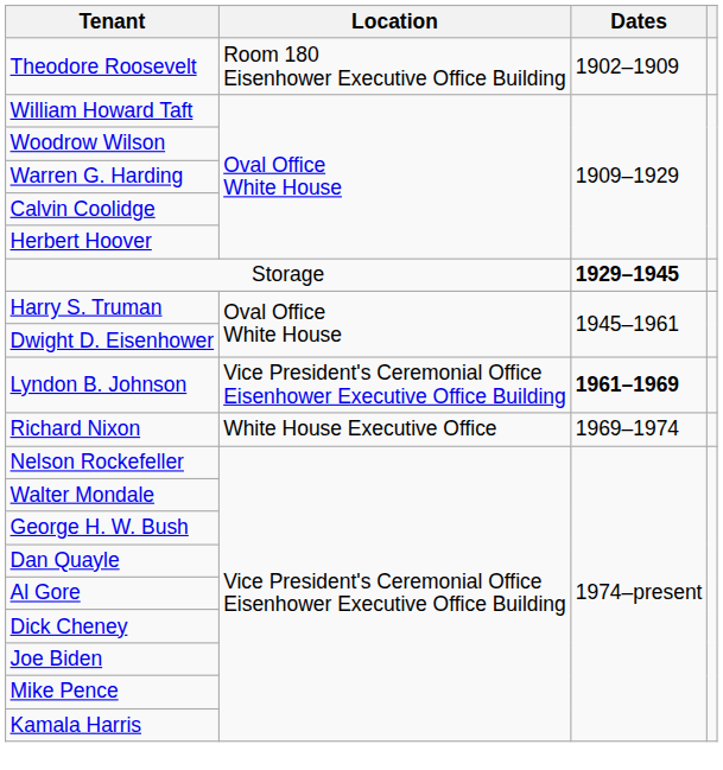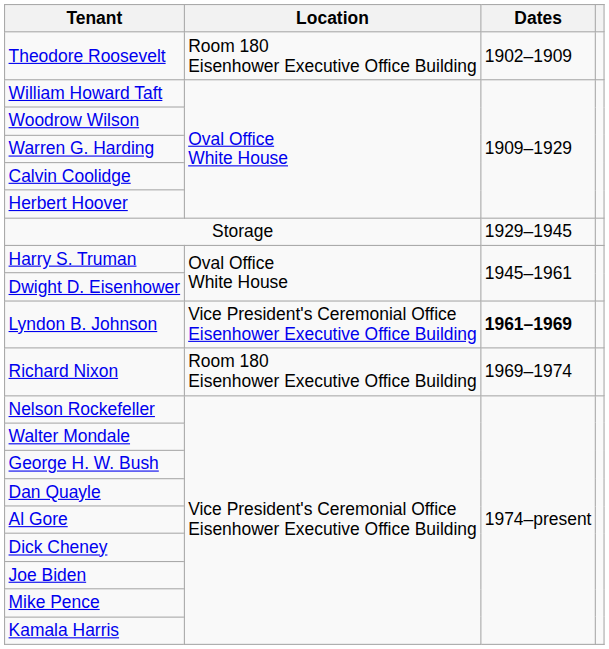 <table class="wikitable">
 <tr>
 <th scope=col>Tenant</th>
 <th scope=col>Location</th>
 <th scope=col>Dates</th>
 <th scope=col class=unsortable></th>
 </tr>
 <tr>
 <td><a href='#'>Theodore Roosevelt</a></td>
 <td>Room 180 <br> Eisenhower Executive Office Building</td>
 <td>1902–1909</td>
 <td></td>
 </tr>
 <tr>
 <td><a href='#'>William Howard Taft</a></td>
 <td rowspan="5"><a href='#'>Oval Office</a> <br> <a href='#'>White House</a></td>
 <td rowspan="5">1909–1929</td>
 <td rowspan="5"></td>
 </tr>
 <tr>
 <td><a href='#'>Woodrow Wilson</a></td>
 </tr>
 <tr>
 <td><a href='#'>Warren G. Harding</a></td>
 </tr>
 <tr>
 <td><a href='#'>Calvin Coolidge</a></td>
 </tr>
 <tr>
 <td><a href='#'>Herbert Hoover</a></td>
 </tr>
 <tr>
 <td colspan="2" align="center">Storage</td>
-<td><strong>1929–1945</strong></td>
+<td>1929–1945</td>
 <td></td>
 </tr>
 <tr>
 <td><a href='#'>Harry S. Truman</a></td>
 <td rowspan="2">Oval Office <br> White House</td>
 <td rowspan="2">1945–1961</td>
 <td rowspan="2"></td>
 </tr>
 <tr>
 <td><a href='#'>Dwight D. Eisenhower</a></td>
 </tr>
 <tr>
 <td><a href='#'>Lyndon B. Johnson</a></td>
 <td>Vice President's Ceremonial Office <br> <a href='#'>Eisenhower Executive Office Building</a></td>
 <td><strong>1961–1969</strong></td>
 <td></td>
 </tr>
 <tr>
 <td><a href='#'>Richard Nixon</a></td>
-<td>White House Executive Office</td>
+<td>Room 180 <br> Eisenhower Executive Office Building</td>
 <td>1969–1974</td>
 <td></td>
 </tr>
 <tr>
 <td><a href='#'>Nelson Rockefeller</a></td>
 <td rowspan="9">Vice President's Ceremonial Office <br> Eisenhower Executive Office Building</td>
 <td rowspan="9">1974–present</td>
 <td rowspan="9"></td>
 </tr>
 <tr>
 <td><a href='#'>Walter Mondale</a></td>
 </tr>
 <tr>
 <td><a href='#'>George H. W. Bush</a></td>
 </tr>
 <tr>
 <td><a href='#'>Dan Quayle</a></td>
 </tr>
 <tr>
 <td><a href='#'>Al Gore</a></td>
 </tr>
 <tr>
 <td><a href='#'>Dick Cheney</a></td>
 </tr>
 <tr>
 <td><a href='#'>Joe Biden</a></td>
 </tr>
 <tr>
 <td><a href='#'>Mike Pence</a></td>
 </tr>
 <tr>
 <td><a href='#'>Kamala Harris</a></td>
 </tr>
 </table>
